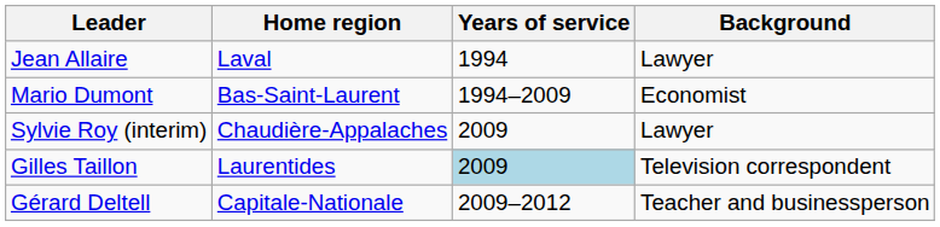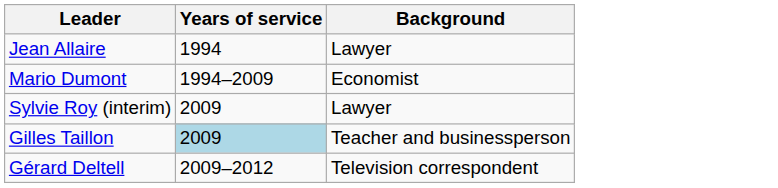 <table class="wikitable">
 <tr>
 <th>Leader</th>
-<th>Home region</th>
 <th>Years of service</th>
 <th>Background</th>
 </tr>
 <tr>
 <td><a href='#'>Jean Allaire</a></td>
-<td><a href='#'>Laval</a></td>
 <td>1994</td>
 <td>Lawyer</td>
 </tr>
 <tr>
 <td><a href='#'>Mario Dumont</a></td>
-<td><a href='#'>Bas-Saint-Laurent</a></td>
 <td>1994–2009</td>
 <td>Economist</td>
 </tr>
 <tr>
 <td><a href='#'>Sylvie Roy</a> (interim)</td>
-<td><a href='#'>Chaudière-Appalaches</a></td>
 <td>2009</td>
 <td>Lawyer</td>
 </tr>
 <tr>
 <td><a href='#'>Gilles Taillon</a></td>
-<td><a href='#'>Laurentides</a></td>
 <td style="background: lightblue;">2009</td>
-<td>Television correspondent</td>
+<td>Teacher and businessperson</td>
 </tr>
 <tr>
 <td><a href='#'>Gérard Deltell</a></td>
-<td><a href='#'>Capitale-Nationale</a></td>
 <td>2009–2012</td>
-<td>Teacher and businessperson</td>
+<td>Television correspondent</td>
 </tr>
 </table>
